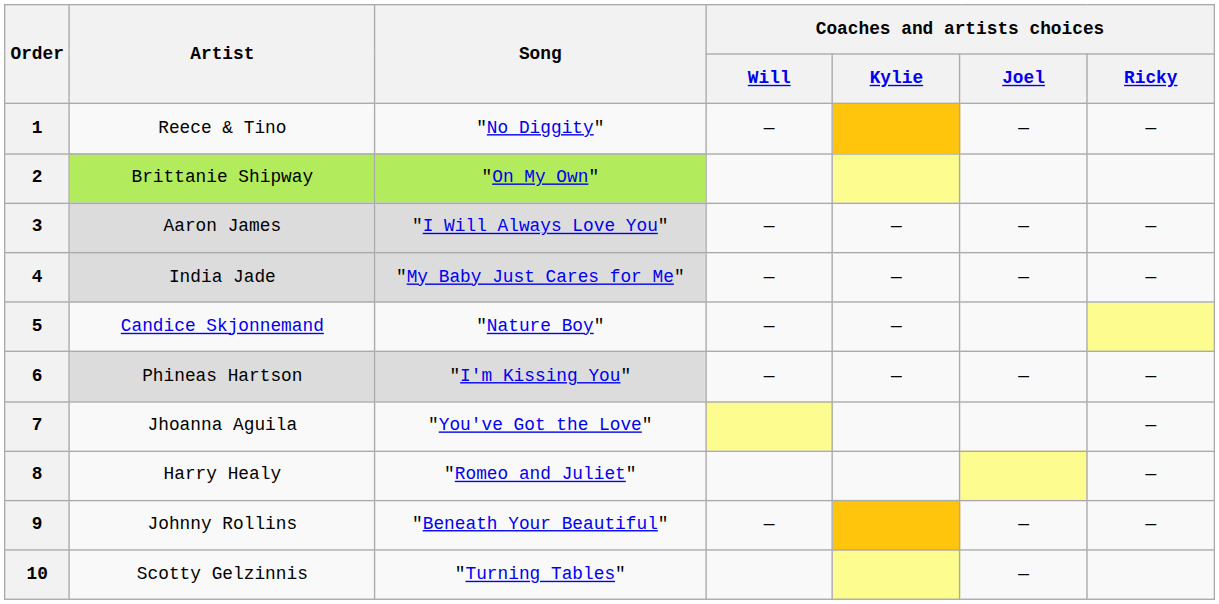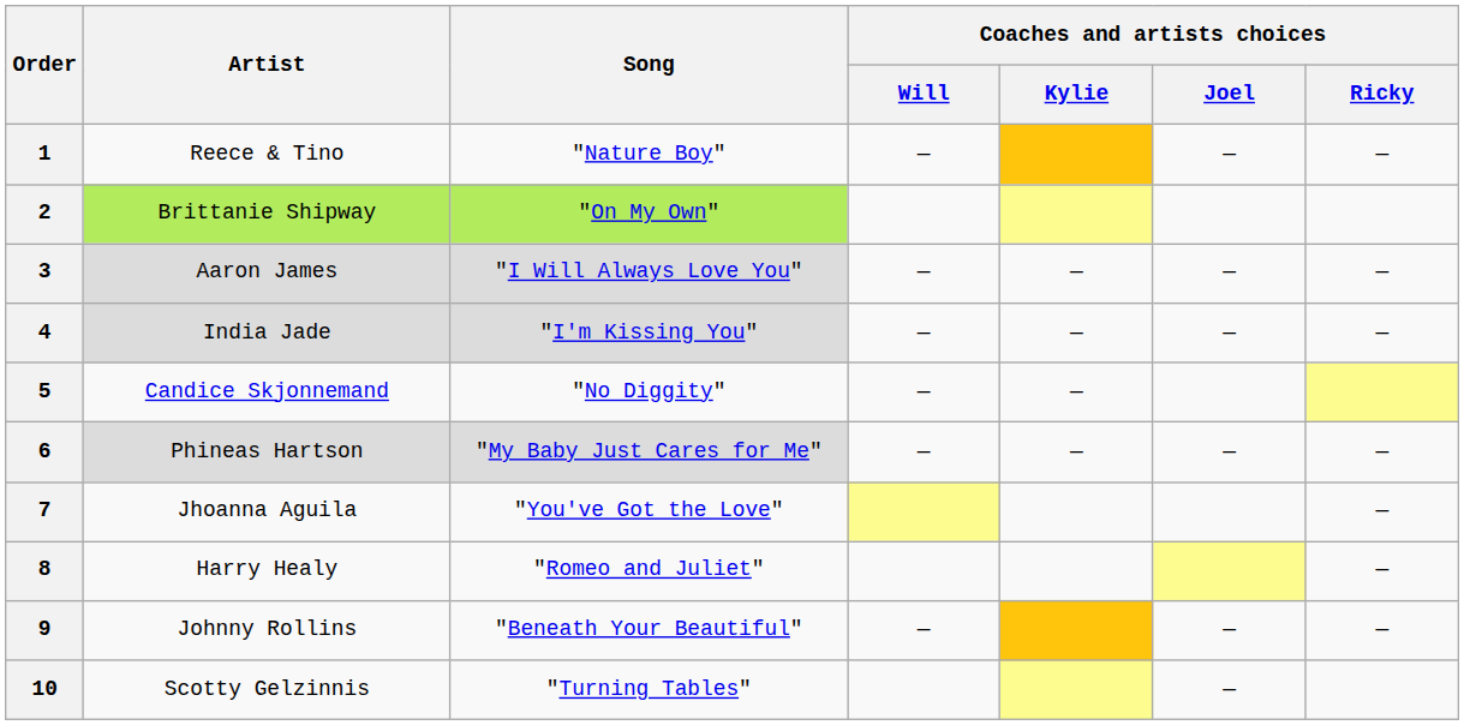 <table class="wikitable" style="text-align:center; line-height:30px; width:100%;">
 <tr>
 <th scope="col" rowspan="2" style="width:05%;">Order</th>
 <th scope="col" rowspan="2" style="width:24%;">Artist</th>
 <th scope="col" rowspan="2" style="width:26%;">Song</th>
 <th colspan="4" style="width:40%;">Coaches and artists choices</th>
 </tr>
 <tr>
 <th style="width:10%;"><a href='#'>Will</a></th>
 <th style="width:10%;"><a href='#'>Kylie</a></th>
 <th style="width:10%;"><a href='#'>Joel</a></th>
 <th style="width:10%;"><a href='#'>Ricky</a></th>
 </tr>
 <tr>
 <th scope="col">1</th>
 <td>Reece & Tino</td>
-<td>"<a href='#'>No Diggity</a>"</td>
+<td>"<a href='#'>Nature Boy</a>"</td>
 <td>—</td>
 <td style="background:#FFC40C;"><strong></strong></td>
 <td>—</td>
 <td>—</td>
 </tr>
 <tr>
 <th scope="col">2</th>
 <td style="background-color:#B2EC5D;">Brittanie Shipway</td>
 <td style="background-color:#B2EC5D;">"<a href='#'>On My Own</a>"</td>
 <td><strong></strong></td>
 <td style="background:#fdfc8f;"><strong></strong></td>
 <td><strong></strong></td>
 <td><strong></strong></td>
 </tr>
 <tr>
 <th scope="col">3</th>
 <td style="background:#DCDCDC;">Aaron James</td>
 <td style="background:#DCDCDC;">"<a href='#'>I Will Always Love You</a>"</td>
 <td>—</td>
 <td>—</td>
 <td>—</td>
 <td>—</td>
 </tr>
 <tr>
 <th scope="col">4</th>
 <td style="background:#DCDCDC;">India Jade</td>
-<td style="background:#DCDCDC;">"<a href='#'>My Baby Just Cares for Me</a>"</td>
+<td style="background:#DCDCDC;">"<a href='#'>I'm Kissing You</a>"</td>
 <td>—</td>
 <td>—</td>
 <td>—</td>
 <td>—</td>
 </tr>
 <tr>
 <th scope="col">5</th>
 <td><a href='#'>Candice Skjonnemand</a></td>
-<td>"<a href='#'>Nature Boy</a>"</td>
+<td>"<a href='#'>No Diggity</a>"</td>
 <td>—</td>
 <td>—</td>
 <td><strong></strong></td>
 <td style="background:#fdfc8f;"><strong></strong></td>
 </tr>
 <tr>
 <th scope="col">6</th>
 <td style="background:#DCDCDC;">Phineas Hartson</td>
-<td style="background:#DCDCDC;">"<a href='#'>I'm Kissing You</a>"</td>
+<td style="background:#DCDCDC;">"<a href='#'>My Baby Just Cares for Me</a>"</td>
 <td>—</td>
 <td>—</td>
 <td>—</td>
 <td>—</td>
 </tr>
 <tr>
 <th scope="col">7</th>
 <td>Jhoanna Aguila</td>
 <td>"<a href='#'>You've Got the Love</a>"</td>
 <td style="background:#fdfc8f;"><strong></strong></td>
 <td><strong></strong></td>
 <td><strong></strong></td>
 <td>—</td>
 </tr>
 <tr>
 <th scope="col">8</th>
 <td>Harry Healy</td>
 <td>"<a href='#'>Romeo and Juliet</a>"</td>
 <td><strong></strong></td>
 <td><strong></strong></td>
 <td style="background:#fdfc8f;"><strong></strong></td>
 <td>—</td>
 </tr>
 <tr>
 <th scope="col">9</th>
 <td>Johnny Rollins</td>
 <td>"<a href='#'>Beneath Your Beautiful</a>"</td>
 <td>—</td>
 <td style="background:#FFC40C;"><strong></strong></td>
 <td>—</td>
 <td>—</td>
 </tr>
 <tr>
 <th scope="col">10</th>
 <td>Scotty Gelzinnis</td>
 <td>"<a href='#'>Turning Tables</a>"</td>
 <td><strong></strong></td>
 <td style="background:#fdfc8f;"><strong></strong></td>
 <td>—</td>
 <td><strong></strong></td>
 </tr>
 </table>
